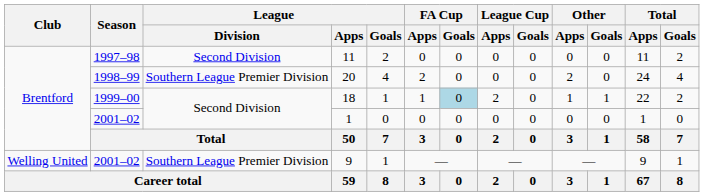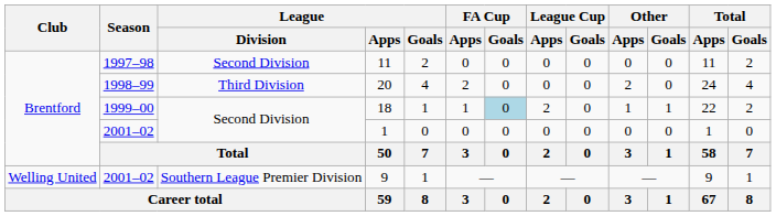 <table class="wikitable" style="text-align: center;">
 <tr>
 <th rowspan="2">Club</th>
 <th rowspan="2">Season</th>
 <th colspan="3">League</th>
 <th colspan="2">FA Cup</th>
 <th colspan="2">League Cup</th>
 <th colspan="2">Other</th>
 <th colspan="2">Total</th>
 </tr>
 <tr>
 <th>Division</th>
 <th>Apps</th>
 <th>Goals</th>
 <th>Apps</th>
 <th>Goals</th>
 <th>Apps</th>
 <th>Goals</th>
 <th>Apps</th>
 <th>Goals</th>
 <th>Apps</th>
 <th>Goals</th>
 </tr>
 <tr>
 <td rowspan="5"><a href='#'>Brentford</a></td>
 <td><a href='#'>1997–98</a></td>
 <td><a href='#'>Second Division</a></td>
 <td>11</td>
 <td>2</td>
 <td>0</td>
 <td>0</td>
 <td>0</td>
 <td>0</td>
 <td>0</td>
 <td>0</td>
 <td>11</td>
 <td>2</td>
 </tr>
 <tr>
 <td><a href='#'>1998–99</a></td>
-<td><a href='#'>Southern League</a> Premier Division</td>
+<td><a href='#'>Third Division</a></td>
 <td>20</td>
 <td>4</td>
 <td>2</td>
 <td>0</td>
 <td>0</td>
 <td>0</td>
 <td>2</td>
 <td>0</td>
 <td>24</td>
 <td>4</td>
 </tr>
 <tr>
 <td><a href='#'>1999–00</a></td>
 <td rowspan="2">Second Division</td>
 <td>18</td>
 <td>1</td>
 <td>1</td>
 <td style="background: lightblue;">0</td>
 <td>2</td>
 <td>0</td>
 <td>1</td>
 <td>1</td>
 <td>22</td>
 <td>2</td>
 </tr>
 <tr>
 <td><a href='#'>2001–02</a></td>
 <td>1</td>
 <td>0</td>
 <td>0</td>
 <td>0</td>
 <td>0</td>
 <td>0</td>
 <td>0</td>
 <td>0</td>
 <td>1</td>
 <td>0</td>
 </tr>
 <tr>
 <th colspan="2">Total</th>
 <th>50</th>
 <th>7</th>
 <th>3</th>
 <th>0</th>
 <th>2</th>
 <th>0</th>
 <th>3</th>
 <th>1</th>
 <th>58</th>
 <th>7</th>
 </tr>
 <tr>
 <td><a href='#'>Welling United</a></td>
 <td><a href='#'>2001–02</a></td>
 <td><a href='#'>Southern League</a> Premier Division</td>
 <td>9</td>
 <td>1</td>
 <td colspan="2">—</td>
 <td colspan="2">—</td>
 <td colspan="2">—</td>
 <td>9</td>
 <td>1</td>
 </tr>
 <tr>
 <th colspan="3">Career total</th>
 <th>59</th>
 <th>8</th>
 <th>3</th>
 <th>0</th>
 <th>2</th>
 <th>0</th>
 <th>3</th>
 <th>1</th>
 <th>67</th>
 <th>8</th>
 </tr>
 </table>
